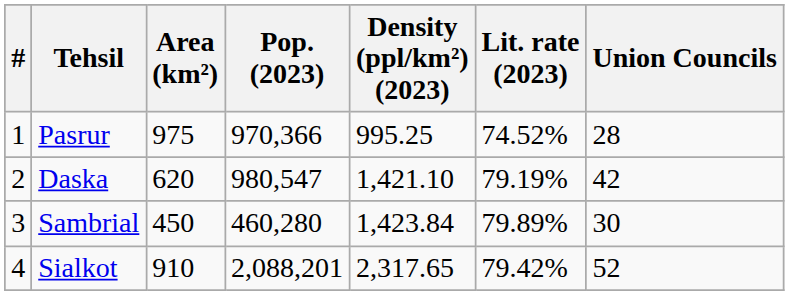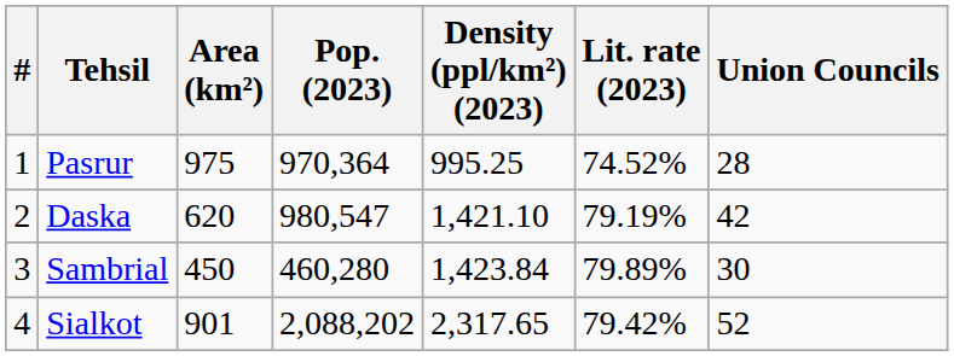 <table class="wikitable sortable">
 <tr>
 <th>#</th>
 <th>Tehsil</th>
 <th>Area<br>(km²)</th>
 <th>Pop.<br>(2023)</th>
 <th>Density<br>(ppl/km²)<br>(2023)</th>
 <th>Lit. rate<br>(2023)</th>
 <th>Union Councils</th>
 </tr>
 <tr>
 <td>1</td>
 <td><a href='#'>Pasrur</a></td>
 <td>975</td>
-<td>970,366</td>
+<td>970,364</td>
 <td>995.25</td>
 <td>74.52%</td>
 <td>28</td>
 </tr>
 <tr>
 <td>2</td>
 <td><a href='#'>Daska</a></td>
 <td>620</td>
 <td>980,547</td>
 <td>1,421.10</td>
 <td>79.19%</td>
 <td>42</td>
 </tr>
 <tr>
 <td>3</td>
 <td><a href='#'>Sambrial</a></td>
 <td>450</td>
 <td>460,280</td>
 <td>1,423.84</td>
 <td>79.89%</td>
 <td>30</td>
 </tr>
 <tr>
 <td>4</td>
 <td><a href='#'>Sialkot</a></td>
-<td>910</td>
-<td>2,088,201</td>
+<td>901</td>
+<td>2,088,202</td>
 <td>2,317.65</td>
 <td>79.42%</td>
 <td>52</td>
 </tr>
 </table>
